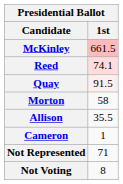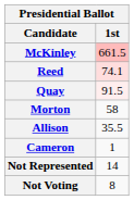 <table class="wikitable sortable" style="text-align:center">
 <tr>
 <th colspan="2"><strong>Presidential Ballot</strong></th>
 </tr>
 <tr>
 <th>Candidate</th>
 <th>1st</th>
 </tr>
 <tr>
 <th><a href='#'>McKinley</a></th>
 <td style="background:#fbb;">661.5</td>
 </tr>
 <tr>
 <th><a href='#'>Reed</a></th>
 <td style="background:#fdd;">74.1</td>
 </tr>
 <tr>
 <th><a href='#'>Quay</a></th>
 <td style="background:#fee;">91.5</td>
 </tr>
 <tr>
 <th><a href='#'>Morton</a></th>
 <td>58</td>
 </tr>
 <tr>
 <th><a href='#'>Allison</a></th>
 <td>35.5</td>
 </tr>
 <tr>
 <th><a href='#'>Cameron</a></th>
 <td>1</td>
 </tr>
 <tr>
 <th>Not Represented</th>
-<td>71</td>
+<td>14</td>
 </tr>
 <tr>
 <th>Not Voting</th>
 <td>8</td>
 </tr>
 </table>
